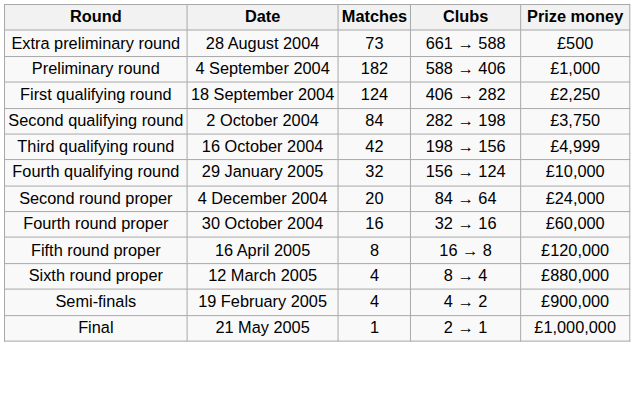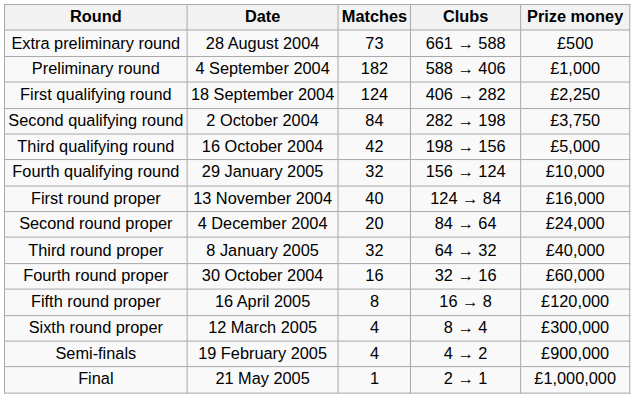 <table class="wikitable">
 <tr>
 <th>Round</th>
 <th>Date</th>
 <th>Matches</th>
 <th width=100>Clubs</th>
 <th width=100>Prize money</th>
 </tr>
 <tr align=center>
 <td>Extra preliminary round</td>
 <td>28 August 2004</td>
 <td>73</td>
 <td>661 → 588</td>
 <td>£500</td>
 </tr>
 <tr align=center>
 <td>Preliminary round</td>
 <td>4 September 2004</td>
 <td>182</td>
 <td>588 → 406</td>
 <td>£1,000</td>
 </tr>
 <tr align=center>
 <td>First qualifying round</td>
 <td>18 September 2004</td>
 <td>124</td>
 <td>406 → 282</td>
 <td>£2,250</td>
 </tr>
 <tr align=center>
 <td>Second qualifying round</td>
 <td>2 October 2004</td>
 <td>84</td>
 <td>282 → 198</td>
 <td>£3,750</td>
 </tr>
 <tr align=center>
 <td>Third qualifying round</td>
 <td>16 October 2004</td>
 <td>42</td>
 <td>198 → 156</td>
-<td>£4,999</td>
+<td>£5,000</td>
 </tr>
 <tr align=center>
 <td>Fourth qualifying round</td>
 <td>29 January 2005</td>
 <td>32</td>
 <td>156 → 124</td>
 <td>£10,000</td>
 </tr>
 <tr align=center>
+<td>First round proper</td>
+<td>13 November 2004</td>
+<td>40</td>
+<td>124 → 84</td>
+<td>£16,000</td>
+</tr>
+<tr align=center>
 <td>Second round proper</td>
 <td>4 December 2004</td>
 <td>20</td>
 <td>84 → 64</td>
 <td>£24,000</td>
+</tr>
+<tr align=center>
+<td>Third round proper</td>
+<td>8 January 2005</td>
+<td>32</td>
+<td>64 → 32</td>
+<td>£40,000</td>
 </tr>
 <tr align=center>
 <td>Fourth round proper</td>
 <td>30 October 2004</td>
 <td>16</td>
 <td>32 → 16</td>
 <td>£60,000</td>
 </tr>
 <tr align=center>
 <td>Fifth round proper</td>
 <td>16 April 2005</td>
 <td>8</td>
 <td>16 → 8</td>
 <td>£120,000</td>
 </tr>
 <tr align=center>
 <td>Sixth round proper</td>
 <td>12 March 2005</td>
 <td>4</td>
 <td>8 → 4</td>
-<td>£880,000</td>
+<td>£300,000</td>
 </tr>
 <tr align=center>
 <td>Semi-finals</td>
 <td>19 February 2005</td>
 <td>4</td>
 <td>4 → 2</td>
 <td>£900,000</td>
 </tr>
 <tr align=center>
 <td>Final</td>
 <td>21 May 2005</td>
 <td>1</td>
 <td>2 → 1</td>
 <td>£1,000,000</td>
 </tr>
 </table>
